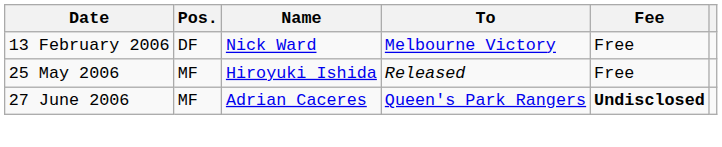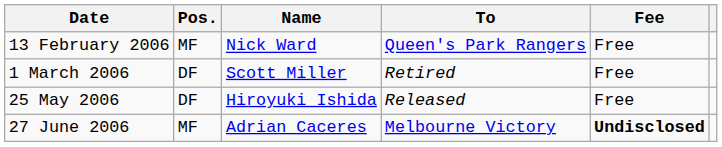 <table class="wikitable">
 <tr>
 <th>Date</th>
 <th>Pos.</th>
 <th>Name</th>
 <th>To</th>
 <th>Fee</th>
 <th></th>
 </tr>
 <tr>
 <td>13 February 2006</td>
+<td>MF</td>
+<td> <a href='#'>Nick Ward</a></td>
+<td> <a href='#'>Queen's Park Rangers</a></td>
+<td>Free</td>
+<td></td>
+</tr>
+<tr>
+<td>1 March 2006</td>
 <td>DF</td>
-<td> <a href='#'>Nick Ward</a></td>
-<td> <a href='#'>Melbourne Victory</a></td>
+<td> <a href='#'>Scott Miller</a></td>
+<td><em>Retired</em></td>
 <td>Free</td>
 <td></td>
 </tr>
 <tr>
 <td>25 May 2006</td>
-<td>MF</td>
+<td>DF</td>
 <td> <a href='#'>Hiroyuki Ishida</a></td>
 <td><em>Released</em></td>
 <td>Free</td>
 <td></td>
 </tr>
 <tr>
 <td>27 June 2006</td>
 <td>MF</td>
 <td> <a href='#'>Adrian Caceres</a></td>
-<td> <a href='#'>Queen's Park Rangers</a></td>
+<td> <a href='#'>Melbourne Victory</a></td>
 <td><strong>Undisclosed</strong></td>
 <td></td>
 </tr>
 </table>
